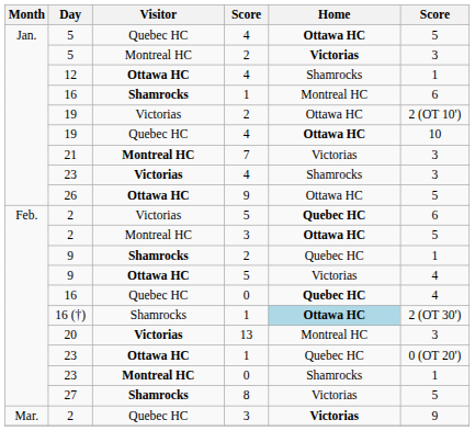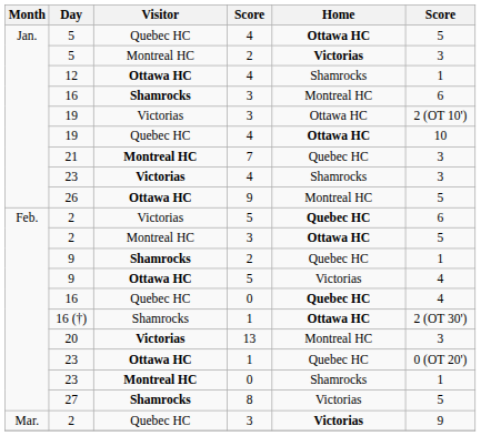 <table class="wikitable" style="text-align:center;">
 <tr>
 <th style="width:3em">Month</th>
 <th style="width:3em">Day</th>
 <th style="width:10em">Visitor</th>
 <th style="width:3em">Score</th>
 <th style="width:10em">Home</th>
 <th style="width:5em">Score</th>
 </tr>
 <tr>
 <td rowspan=9 valign=top>Jan.</td>
 <td>5</td>
 <td>Quebec HC</td>
 <td>4</td>
 <td><strong>Ottawa HC</strong></td>
 <td>5</td>
 </tr>
 <tr>
 <td>5</td>
 <td>Montreal HC</td>
 <td>2</td>
 <td><strong>Victorias</strong></td>
 <td>3</td>
 </tr>
 <tr>
 <td>12</td>
 <td><strong>Ottawa HC</strong></td>
 <td>4</td>
 <td>Shamrocks</td>
 <td>1</td>
 </tr>
 <tr>
 <td>16</td>
 <td><strong>Shamrocks</strong></td>
-<td>1</td>
+<td>3</td>
 <td>Montreal HC</td>
 <td>6</td>
 </tr>
 <tr>
 <td>19</td>
 <td>Victorias</td>
-<td>2</td>
+<td>3</td>
 <td>Ottawa HC</td>
 <td>2  (OT 10')</td>
 </tr>
 <tr>
 <td>19</td>
 <td>Quebec  HC</td>
 <td>4</td>
 <td><strong>Ottawa HC</strong></td>
 <td>10</td>
 </tr>
 <tr>
 <td>21</td>
 <td><strong>Montreal HC</strong></td>
 <td>7</td>
-<td>Victorias</td>
+<td>Quebec HC</td>
 <td>3</td>
 </tr>
 <tr>
 <td>23</td>
 <td><strong>Victorias</strong></td>
 <td>4</td>
 <td>Shamrocks</td>
 <td>3</td>
 </tr>
 <tr>
 <td>26</td>
 <td><strong>Ottawa HC</strong></td>
 <td>9</td>
-<td>Ottawa HC</td>
+<td>Montreal HC</td>
 <td>5</td>
 </tr>
 <tr>
 <td rowspan=10 valign=top>Feb.</td>
 <td>2</td>
 <td>Victorias</td>
 <td>5</td>
 <td><strong>Quebec HC</strong></td>
 <td>6</td>
 </tr>
 <tr>
 <td>2</td>
 <td>Montreal HC</td>
 <td>3</td>
 <td><strong>Ottawa HC</strong></td>
 <td>5</td>
 </tr>
 <tr>
 <td>9</td>
 <td><strong>Shamrocks</strong></td>
 <td>2</td>
 <td>Quebec HC</td>
 <td>1</td>
 </tr>
 <tr>
 <td>9</td>
 <td><strong>Ottawa HC</strong></td>
 <td>5</td>
 <td>Victorias</td>
 <td>4</td>
 </tr>
 <tr>
 <td>16</td>
 <td>Quebec HC</td>
 <td>0</td>
 <td><strong>Quebec HC</strong></td>
 <td>4</td>
 </tr>
 <tr>
 <td>16 (†)</td>
 <td>Shamrocks</td>
 <td>1</td>
-<td style="background: lightblue;"><strong>Ottawa HC</strong></td>
+<td><strong>Ottawa HC</strong></td>
 <td>2 (OT 30')</td>
 </tr>
 <tr>
 <td>20</td>
 <td><strong>Victorias</strong></td>
 <td>13</td>
 <td>Montreal HC</td>
 <td>3</td>
 </tr>
 <tr>
 <td>23</td>
 <td><strong>Ottawa HC</strong></td>
 <td>1</td>
 <td>Quebec HC</td>
 <td>0 (OT 20')</td>
 </tr>
 <tr>
 <td>23</td>
 <td><strong>Montreal HC</strong></td>
 <td>0</td>
 <td>Shamrocks</td>
 <td>1</td>
 </tr>
 <tr>
 <td>27</td>
 <td><strong>Shamrocks</strong></td>
 <td>8</td>
 <td>Victorias</td>
 <td>5</td>
 </tr>
 <tr>
 <td rowspan=1 valign=top>Mar.</td>
 <td>2</td>
 <td>Quebec HC</td>
 <td>3</td>
 <td><strong>Victorias</strong></td>
 <td>9</td>
 </tr>
 <tr>
 </tr>
 </table>
